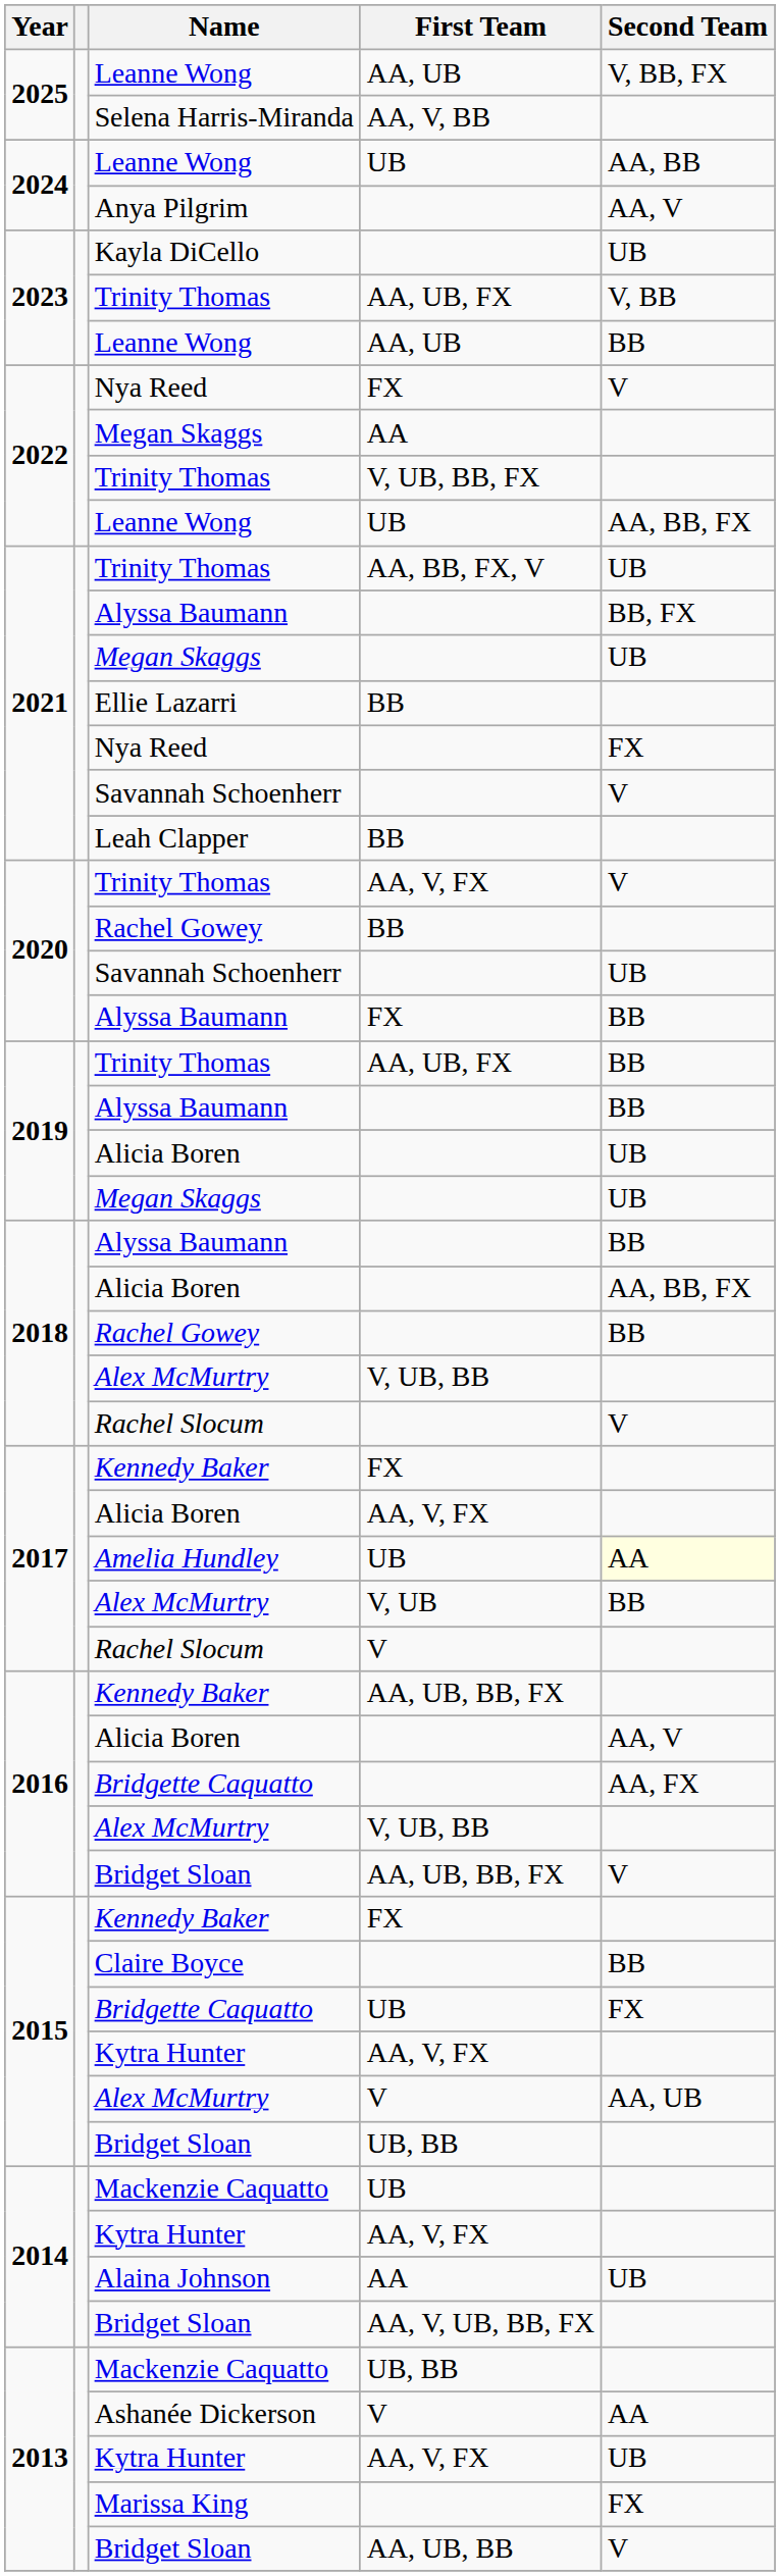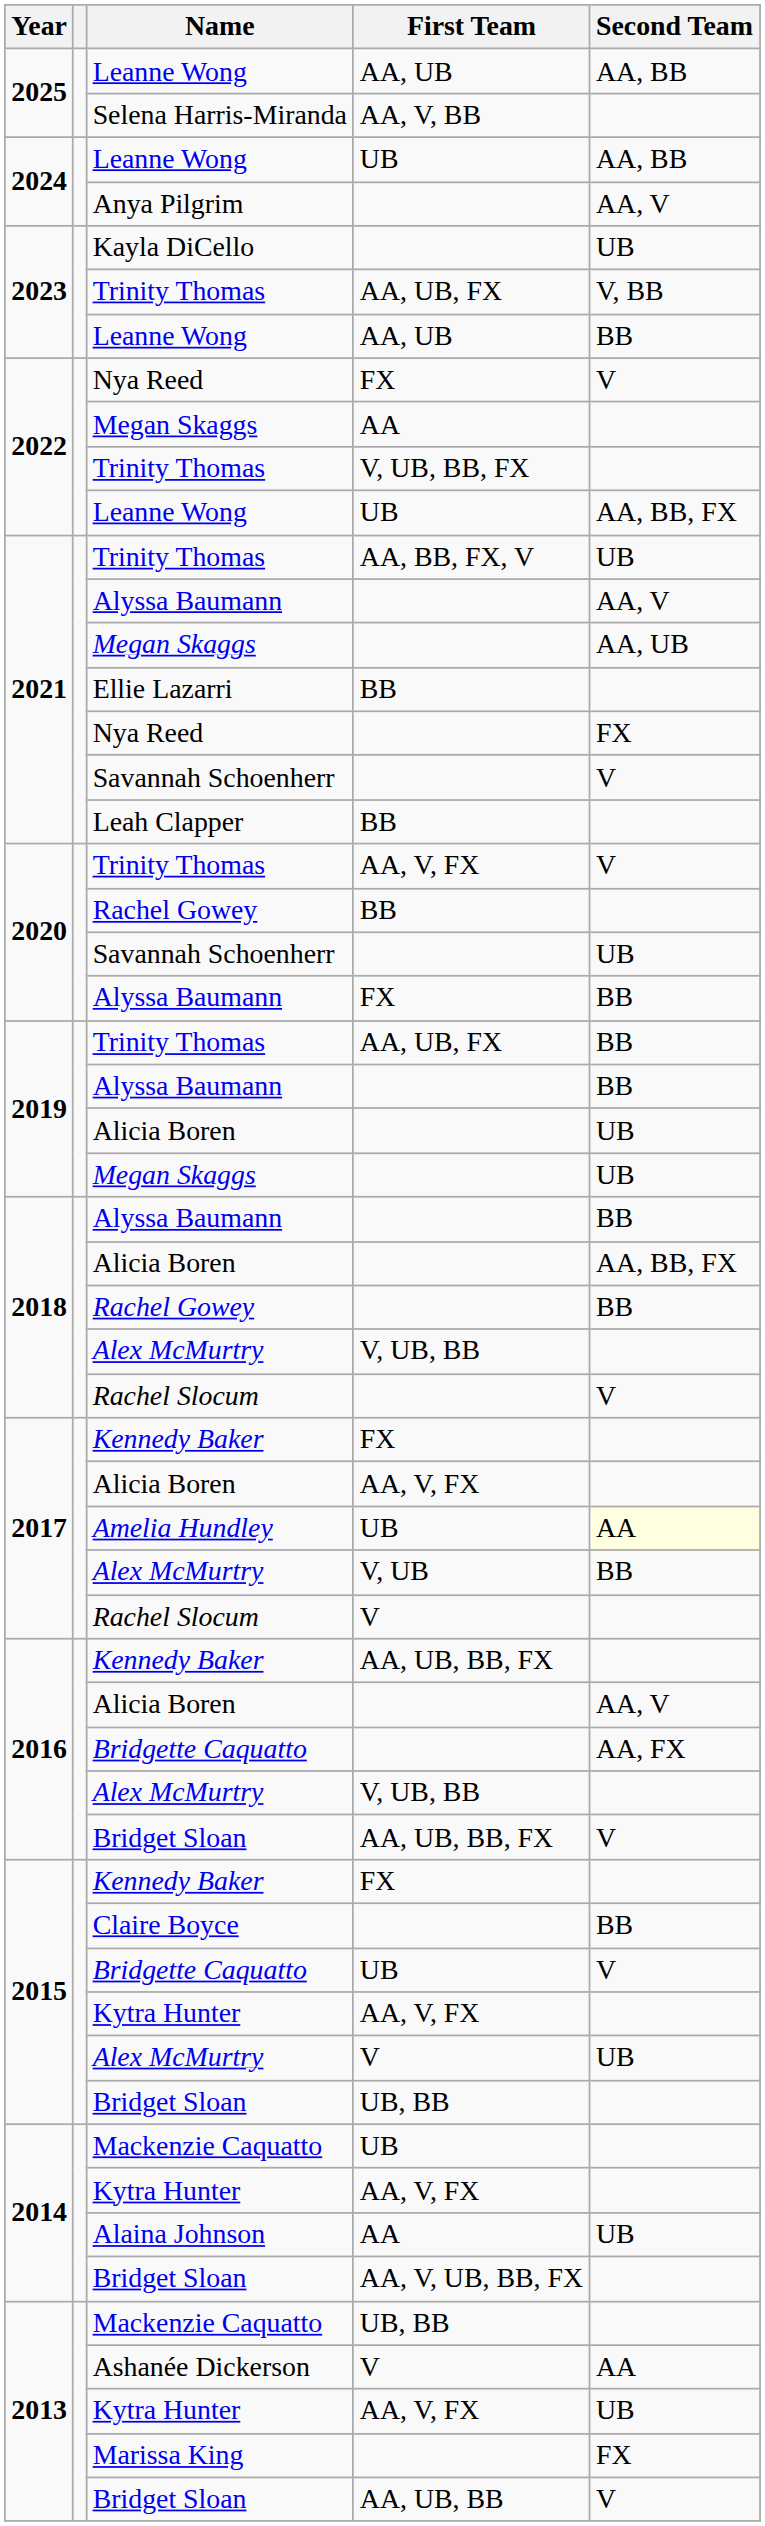 <table class="wikitable">
 <tr>
 <th>Year</th>
 <th></th>
 <th>Name</th>
 <th>First Team</th>
 <th>Second Team</th>
 </tr>
 <tr>
 <td rowspan="2"><strong>2025</strong></td>
 <td rowspan="2"></td>
 <td><a href='#'>Leanne Wong</a></td>
 <td>AA, UB</td>
-<td>V, BB, FX</td>
+<td>AA, BB</td>
 </tr>
 <tr>
 <td>Selena Harris-Miranda</td>
 <td>AA, V, BB</td>
 <td></td>
 </tr>
 <tr>
 <td rowspan="2"><strong>2024</strong></td>
 <td rowspan="2"></td>
 <td><a href='#'>Leanne Wong</a></td>
 <td>UB</td>
 <td>AA, BB</td>
 </tr>
 <tr>
 <td>Anya Pilgrim</td>
 <td></td>
 <td>AA, V</td>
 </tr>
 <tr>
 <td rowspan="3"><strong>2023</strong></td>
 <td rowspan="3"></td>
 <td>Kayla DiCello</td>
 <td></td>
 <td>UB</td>
 </tr>
 <tr>
 <td><a href='#'>Trinity Thomas</a></td>
 <td>AA, UB, FX</td>
 <td>V, BB</td>
 </tr>
 <tr>
 <td><a href='#'>Leanne Wong</a></td>
 <td>AA, UB</td>
 <td>BB</td>
 </tr>
 <tr>
 <td rowspan="4"><strong>2022</strong></td>
 <td rowspan="4"></td>
 <td>Nya Reed</td>
 <td>FX</td>
 <td>V</td>
 </tr>
 <tr>
 <td><a href='#'>Megan Skaggs</a></td>
 <td>AA</td>
 <td></td>
 </tr>
 <tr>
 <td><a href='#'>Trinity Thomas</a></td>
 <td>V, UB, BB, FX</td>
 <td></td>
 </tr>
 <tr>
 <td><a href='#'>Leanne Wong</a></td>
 <td>UB</td>
 <td>AA, BB, FX</td>
 </tr>
 <tr>
 <td rowspan="7"><strong>2021</strong></td>
 <td rowspan="7"><strong></strong></td>
 <td><a href='#'>Trinity Thomas</a></td>
 <td>AA, BB, FX, V</td>
 <td>UB</td>
 </tr>
 <tr>
 <td><a href='#'>Alyssa Baumann</a></td>
 <td></td>
-<td>BB, FX</td>
+<td>AA, V</td>
 </tr>
 <tr>
 <td><dfn><a href='#'>Megan Skaggs</a></dfn></td>
 <td></td>
-<td>UB</td>
+<td>AA, UB</td>
 </tr>
 <tr>
 <td>Ellie Lazarri</td>
 <td>BB</td>
 <td></td>
 </tr>
 <tr>
 <td>Nya Reed</td>
 <td></td>
 <td>FX</td>
 </tr>
 <tr>
 <td>Savannah Schoenherr</td>
 <td></td>
 <td>V</td>
 </tr>
 <tr>
 <td>Leah Clapper</td>
 <td>BB</td>
 <td></td>
 </tr>
 <tr>
 <td rowspan="4"><strong>2020</strong></td>
 <td rowspan="4"></td>
 <td><a href='#'>Trinity Thomas</a></td>
 <td>AA, V, FX</td>
 <td>V</td>
 </tr>
 <tr>
 <td><a href='#'>Rachel Gowey</a></td>
 <td>BB</td>
 <td></td>
 </tr>
 <tr>
 <td>Savannah Schoenherr</td>
 <td></td>
 <td>UB</td>
 </tr>
 <tr>
 <td><a href='#'>Alyssa Baumann</a></td>
 <td>FX</td>
 <td>BB</td>
 </tr>
 <tr>
 <td rowspan="4"><strong>2019</strong></td>
 <td rowspan="4"></td>
 <td><a href='#'>Trinity Thomas</a></td>
 <td>AA, UB, FX</td>
 <td>BB</td>
 </tr>
 <tr>
 <td><a href='#'>Alyssa Baumann</a></td>
 <td></td>
 <td>BB</td>
 </tr>
 <tr>
 <td>Alicia Boren</td>
 <td></td>
 <td>UB</td>
 </tr>
 <tr>
 <td><dfn><a href='#'>Megan Skaggs</a></dfn></td>
 <td></td>
 <td>UB</td>
 </tr>
 <tr>
 <td rowspan="5"><strong>2018</strong></td>
 <td rowspan="5"></td>
 <td><a href='#'>Alyssa Baumann</a></td>
 <td></td>
 <td>BB</td>
 </tr>
 <tr>
 <td>Alicia Boren</td>
 <td></td>
 <td>AA, BB, FX</td>
 </tr>
 <tr>
 <td><dfn><a href='#'>Rachel Gowey</a></dfn></td>
 <td></td>
 <td>BB</td>
 </tr>
 <tr>
 <td><dfn><a href='#'>Alex McMurtry</a></dfn></td>
 <td>V, UB, BB</td>
 <td></td>
 </tr>
 <tr>
 <td><dfn>Rachel Slocum</dfn></td>
 <td></td>
 <td>V</td>
 </tr>
 <tr>
 <td rowspan="5"><strong>2017</strong></td>
 <td rowspan="5"></td>
 <td><dfn><a href='#'>Kennedy Baker</a></dfn></td>
 <td>FX</td>
 <td></td>
 </tr>
 <tr>
 <td>Alicia Boren</td>
 <td>AA, V, FX</td>
 <td></td>
 </tr>
 <tr>
 <td><dfn><a href='#'>Amelia Hundley</a></dfn></td>
 <td>UB</td>
 <td style="background: lightyellow;">AA</td>
 </tr>
 <tr>
 <td><dfn><a href='#'>Alex McMurtry</a></dfn></td>
 <td>V, UB</td>
 <td>BB</td>
 </tr>
 <tr>
 <td><dfn>Rachel Slocum</dfn></td>
 <td>V</td>
 <td></td>
 </tr>
 <tr>
 <td rowspan="5"><strong>2016</strong></td>
 <td rowspan="5"></td>
 <td><dfn><a href='#'>Kennedy Baker</a></dfn></td>
 <td>AA, UB, BB, FX</td>
 <td></td>
 </tr>
 <tr>
 <td>Alicia Boren</td>
 <td></td>
 <td>AA, V</td>
 </tr>
 <tr>
 <td><dfn><a href='#'>Bridgette Caquatto</a></dfn></td>
 <td></td>
 <td>AA, FX</td>
 </tr>
 <tr>
 <td><dfn><a href='#'>Alex McMurtry</a></dfn></td>
 <td>V, UB, BB</td>
 <td></td>
 </tr>
 <tr>
 <td><a href='#'>Bridget Sloan</a></td>
 <td>AA, UB, BB, FX</td>
 <td>V</td>
 </tr>
 <tr>
 <td rowspan="6"><strong>2015</strong></td>
 <td rowspan="6"></td>
 <td><dfn><a href='#'>Kennedy Baker</a></dfn></td>
 <td>FX</td>
 <td></td>
 </tr>
 <tr>
 <td><a href='#'>Claire Boyce</a></td>
 <td></td>
 <td>BB</td>
 </tr>
 <tr>
 <td><dfn><a href='#'>Bridgette Caquatto</a></dfn></td>
 <td>UB</td>
-<td>FX</td>
+<td>V</td>
 </tr>
 <tr>
 <td><a href='#'>Kytra Hunter</a></td>
 <td>AA, V, FX</td>
 <td></td>
 </tr>
 <tr>
 <td><dfn><a href='#'>Alex McMurtry</a></dfn></td>
 <td>V</td>
-<td>AA, UB</td>
+<td>UB</td>
 </tr>
 <tr>
 <td><a href='#'>Bridget Sloan</a></td>
 <td>UB, BB</td>
 <td></td>
 </tr>
 <tr>
 <td rowspan="4"><strong>2014</strong></td>
 <td rowspan="4"></td>
 <td><a href='#'>Mackenzie Caquatto</a></td>
 <td>UB</td>
 <td></td>
 </tr>
 <tr>
 <td><a href='#'>Kytra Hunter</a></td>
 <td>AA, V, FX</td>
 <td></td>
 </tr>
 <tr>
 <td><a href='#'>Alaina Johnson</a></td>
 <td>AA</td>
 <td>UB</td>
 </tr>
 <tr>
 <td><a href='#'>Bridget Sloan</a></td>
 <td>AA, V, UB, BB, FX</td>
 <td></td>
 </tr>
 <tr>
 <td rowspan="5"><strong>2013</strong></td>
 <td rowspan="5"></td>
 <td><a href='#'>Mackenzie Caquatto</a></td>
 <td>UB, BB</td>
 <td></td>
 </tr>
 <tr>
 <td>Ashanée Dickerson</td>
 <td>V</td>
 <td>AA</td>
 </tr>
 <tr>
 <td><a href='#'>Kytra Hunter</a></td>
 <td>AA, V, FX</td>
 <td>UB</td>
 </tr>
 <tr>
 <td><a href='#'>Marissa King</a></td>
 <td></td>
 <td>FX</td>
 </tr>
 <tr>
 <td><a href='#'>Bridget Sloan</a></td>
 <td>AA, UB, BB</td>
 <td>V</td>
 </tr>
 </table>
